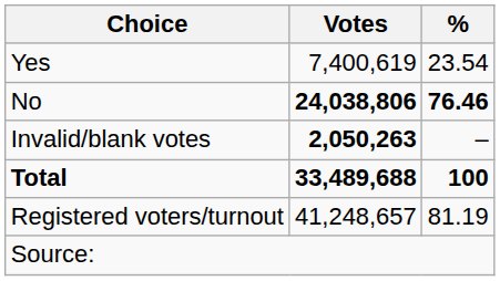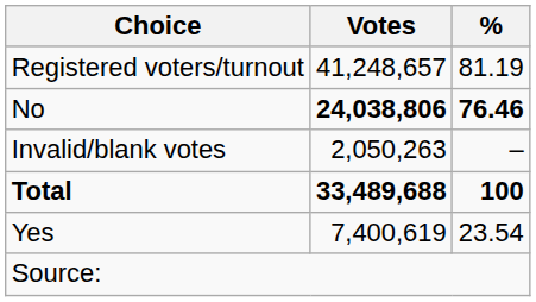 <table class=wikitable style=text-align:right>
 <tr>
 <th>Choice</th>
 <th>Votes</th>
 <th>%</th>
 </tr>
 <tr>
-<td align=left>Yes</td>
-<td>7,400,619</td>
-<td>23.54</td>
+<td align=left>Registered voters/turnout</td>
+<td>41,248,657</td>
+<td>81.19</td>
 </tr>
 <tr>
 <td align=left> No</td>
 <td><strong>24,038,806</strong></td>
 <td><strong>76.46</strong></td>
 </tr>
 <tr>
 <td align=left>Invalid/blank votes</td>
-<td><strong>2,050,263</strong></td>
+<td>2,050,263</td>
 <td>–</td>
 </tr>
 <tr>
 <td align=left><strong>Total</strong></td>
 <td><strong>33,489,688</strong></td>
 <td><strong>100</strong></td>
 </tr>
 <tr>
-<td align=left>Registered voters/turnout</td>
-<td>41,248,657</td>
-<td>81.19</td>
+<td align=left>Yes</td>
+<td>7,400,619</td>
+<td>23.54</td>
 </tr>
 <tr>
 <td align=left colspan=3>Source: </td>
 </tr>
 </table>
